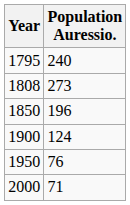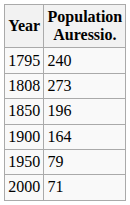 <table class="wikitable">
 <tr>
 <th>Year</th>
 <th>Population <br>Auressio.</th>
 </tr>
 <tr>
 <td>1795</td>
 <td>240</td>
 </tr>
 <tr>
 <td>1808</td>
 <td>273</td>
 </tr>
 <tr>
 <td>1850</td>
 <td>196</td>
 </tr>
 <tr>
 <td>1900</td>
-<td>124</td>
+<td>164</td>
 </tr>
 <tr>
 <td>1950</td>
-<td>76</td>
+<td>79</td>
 </tr>
 <tr>
 <td>2000</td>
 <td>71</td>
 </tr>
 <tr>
 </tr>
 </table>
